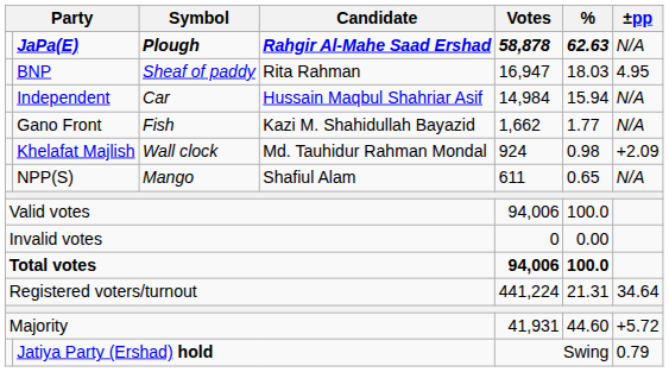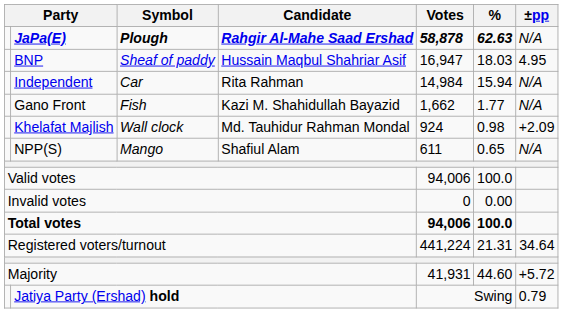 <table class="wikitable defaultleft col5right col6right col7right">
 <tr>
 <th colspan="2">Party</th>
 <th>Symbol</th>
 <th>Candidate</th>
 <th>Votes</th>
 <th>%</th>
 <th>±<a href='#'>pp</a></th>
 </tr>
 <tr>
 <td></td>
 <td><strong><a href='#'><em>JaPa(E)</em></a></strong></td>
 <td><strong><em>Plough</em></strong></td>
 <td><strong><a href='#'><em>Rahgir Al-Mahe Saad Ershad</em></a></strong></td>
 <td><strong><em>58,878</em></strong></td>
 <td><strong><em>62.63</em></strong></td>
 <td><em>N/A</em></td>
 </tr>
 <tr>
 <td></td>
 <td><a href='#'>BNP</a></td>
 <td><em><a href='#'>Sheaf of paddy</a></em></td>
-<td>Rita Rahman</td>
+<td><a href='#'>Hussain Maqbul Shahriar Asif</a></td>
 <td>16,947</td>
 <td>18.03</td>
 <td>4.95</td>
 </tr>
 <tr>
 <td></td>
 <td><a href='#'>Independent</a></td>
 <td><em>Car</em></td>
-<td><a href='#'>Hussain Maqbul Shahriar Asif</a></td>
+<td>Rita Rahman</td>
 <td>14,984</td>
 <td>15.94</td>
 <td><em>N/A</em></td>
 </tr>
 <tr>
 <td></td>
 <td>Gano Front</td>
 <td><em>Fish</em></td>
 <td>Kazi M. Shahidullah Bayazid</td>
 <td>1,662</td>
 <td>1.77</td>
 <td><em>N/A</em></td>
 </tr>
 <tr>
 <td></td>
 <td><a href='#'>Khelafat Majlish</a></td>
 <td><em>Wall clock</em></td>
 <td>Md. Tauhidur Rahman Mondal</td>
 <td>924</td>
 <td>0.98</td>
 <td style= "text-align:right">+2.09</td>
 </tr>
 <tr>
 <td></td>
 <td>NPP(S)</td>
 <td><em>Mango</em></td>
 <td>Shafiul Alam</td>
 <td>611</td>
 <td>0.65</td>
 <td><em>N/A</em></td>
 </tr>
 <tr>
 <th colspan="7"></th>
 </tr>
 <tr>
 <td colspan="4">Valid votes</td>
 <td style= "text-align:right">94,006</td>
 <td style= "text-align:right">100.0</td>
 <td style= "text-align:right"></td>
 </tr>
 <tr>
 <td colspan="4">Invalid votes</td>
 <td style= "text-align:right">0</td>
 <td style= "text-align:right">0.00</td>
 <td style= "text-align:right"></td>
 </tr>
 <tr>
 <td colspan="4"><strong>Total votes</strong></td>
 <td style= "text-align:right"><strong>94,006</strong></td>
 <td style= "text-align:right"><strong>100.0</strong></td>
 <td style= "text-align:right"></td>
 </tr>
 <tr>
 <td colspan="4">Registered voters/turnout</td>
 <td style= "text-align:right">441,224</td>
 <td style= "text-align:right">21.31</td>
 <td style= "text-align:right">34.64</td>
 </tr>
 <tr>
 <th colspan="7"></th>
 </tr>
 <tr>
 <td colspan="4">Majority</td>
 <td style= "text-align:right">41,931</td>
 <td style= "text-align:right">44.60</td>
 <td style= "text-align:right">+5.72</td>
 </tr>
 <tr>
 <td></td>
 <td colspan="3"><a href='#'>Jatiya Party (Ershad)</a>  <strong>hold</strong></td>
 <td style= "text-align:right" colspan="2">Swing</td>
 <td>0.79</td>
 </tr>
 </table>
